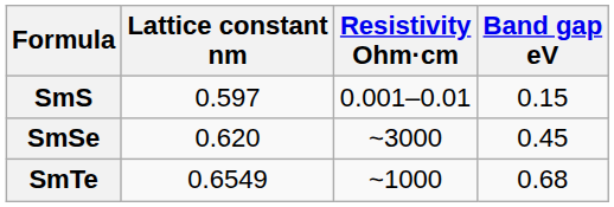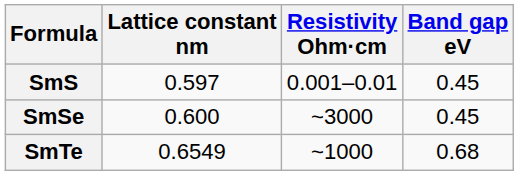 <table class="wikitable" style="text-align:center; float:right; margin:0 0 0.5em 1em;">
 <tr>
 <th>Formula</th>
 <th>Lattice constant<br>nm</th>
 <th><a href='#'>Resistivity</a><br>Ohm·cm</th>
 <th><a href='#'>Band gap</a><br>eV</th>
 </tr>
 <tr>
 <th>SmS</th>
 <td>0.597</td>
 <td>0.001–0.01</td>
-<td>0.15</td>
+<td>0.45</td>
 </tr>
 <tr>
 <th>SmSe</th>
-<td>0.620</td>
+<td>0.600</td>
 <td>~3000</td>
 <td>0.45</td>
 </tr>
 <tr>
 <th>SmTe</th>
 <td>0.6549</td>
 <td>~1000</td>
 <td>0.68</td>
 </tr>
 </table>
